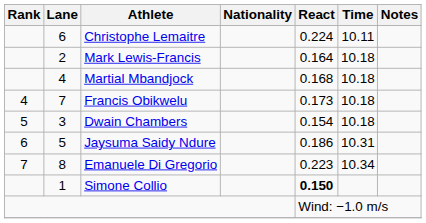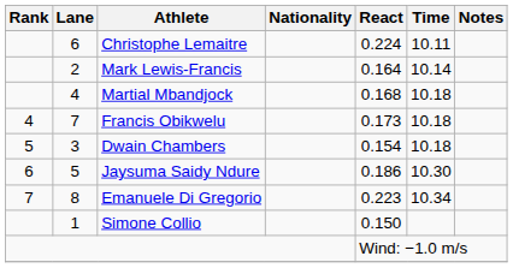 <table class="wikitable sortable" style="text-align:center">
 <tr>
 <th>Rank</th>
 <th>Lane</th>
 <th>Athlete</th>
 <th>Nationality</th>
 <th>React</th>
 <th>Time</th>
 <th>Notes</th>
 </tr>
 <tr>
 <td></td>
 <td>6</td>
 <td align="left"><a href='#'>Christophe Lemaitre</a></td>
 <td align=left></td>
 <td>0.224</td>
 <td>10.11</td>
 <td></td>
 </tr>
 <tr>
 <td></td>
 <td>2</td>
 <td align="left"><a href='#'>Mark Lewis-Francis</a></td>
 <td align=left></td>
 <td>0.164</td>
-<td>10.18</td>
+<td>10.14</td>
 <td></td>
 </tr>
 <tr>
 <td></td>
 <td>4</td>
 <td align="left"><a href='#'>Martial Mbandjock</a></td>
 <td align=left></td>
 <td>0.168</td>
 <td>10.18</td>
 <td></td>
 </tr>
 <tr>
 <td>4</td>
 <td>7</td>
 <td align="left"><a href='#'>Francis Obikwelu</a></td>
 <td align=left></td>
 <td>0.173</td>
 <td>10.18</td>
 <td></td>
 </tr>
 <tr>
 <td>5</td>
 <td>3</td>
 <td align="left"><a href='#'>Dwain Chambers</a></td>
 <td align=left></td>
 <td>0.154</td>
 <td>10.18</td>
 <td></td>
 </tr>
 <tr>
 <td>6</td>
 <td>5</td>
 <td align="left"><a href='#'>Jaysuma Saidy Ndure</a></td>
 <td align=left></td>
 <td>0.186</td>
-<td>10.31</td>
+<td>10.30</td>
 <td></td>
 </tr>
 <tr>
 <td>7</td>
 <td>8</td>
 <td align="left"><a href='#'>Emanuele Di Gregorio</a></td>
 <td align=left></td>
 <td>0.223</td>
 <td>10.34</td>
 <td></td>
 </tr>
 <tr>
 <td></td>
 <td>1</td>
 <td align="left"><a href='#'>Simone Collio</a></td>
 <td align=left></td>
-<td><strong>0.150</strong></td>
+<td>0.150</td>
 <td></td>
 <td></td>
 </tr>
 <tr>
 <td colspan=4></td>
 <td colspan=3 align=left>Wind: −1.0 m/s</td>
 </tr>
 <tr>
 </tr>
 </table>
